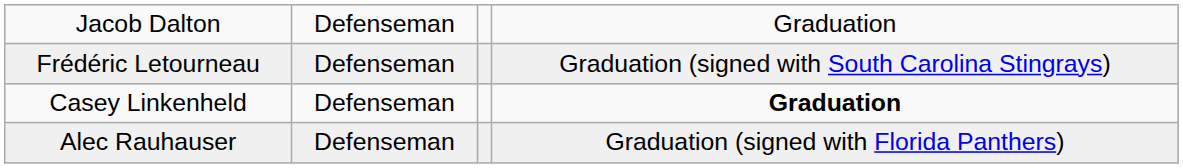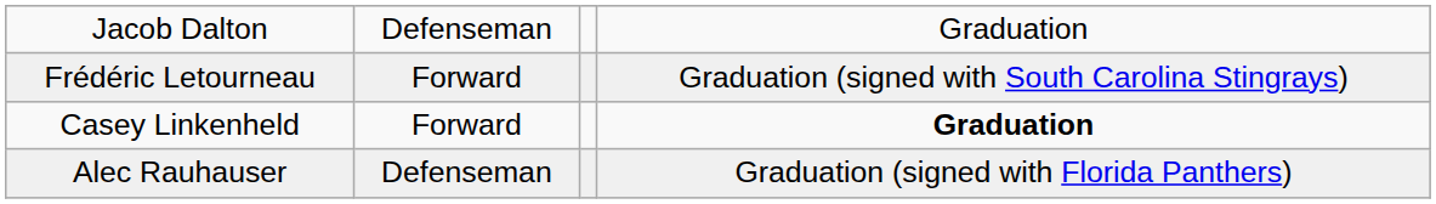 <table class="wikitable" width="60%">
 <tr align="center" bgcolor="">
 <td>Jacob Dalton</td>
 <td>Defenseman</td>
 <td></td>
 <td>Graduation</td>
 </tr>
 <tr align="center" bgcolor="f0f0f0">
 <td>Frédéric Letourneau</td>
-<td>Defenseman</td>
+<td>Forward</td>
 <td></td>
 <td>Graduation (signed with <a href='#'>South Carolina Stingrays</a>)</td>
 </tr>
 <tr align="center" bgcolor="">
 <td>Casey Linkenheld</td>
-<td>Defenseman</td>
+<td>Forward</td>
 <td></td>
 <td><strong>Graduation</strong></td>
 </tr>
 <tr align="center" bgcolor="f0f0f0">
 <td>Alec Rauhauser</td>
 <td>Defenseman</td>
 <td></td>
 <td>Graduation (signed with <a href='#'>Florida Panthers</a>)</td>
 </tr>
 </table>
